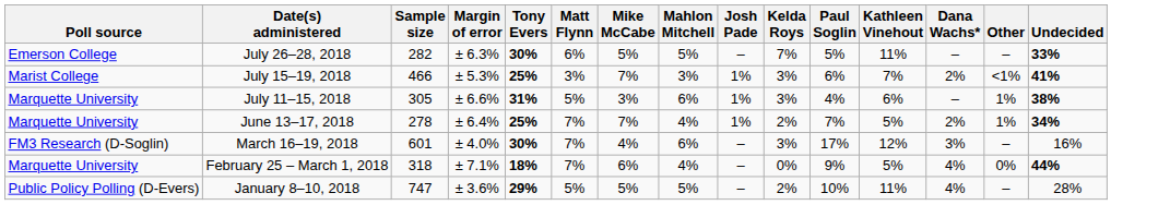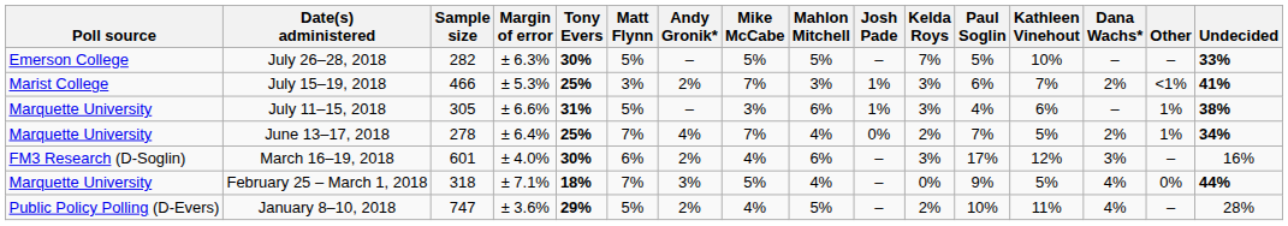 <table class="wikitable" style="font-size:90%;">
 <tr valign=bottom>
 <th>Poll source</th>
 <th>Date(s)<br>administered</th>
 <th>Sample<br>size</th>
 <th>Margin<br>of error</th>
 <th style="width:40px;">Tony<br>Evers</th>
 <th style="width:40px;">Matt<br>Flynn</th>
+<th style="width:40px;">Andy<br>Gronik*</th>
 <th style="width:40px;">Mike<br>McCabe</th>
 <th style="width:40px;">Mahlon<br>Mitchell</th>
 <th style="width:40px;">Josh<br>Pade</th>
 <th style="width:40px;">Kelda<br>Roys</th>
 <th style="width:40px;">Paul<br>Soglin</th>
 <th style="width:40px;">Kathleen<br>Vinehout</th>
 <th style="width:40px;">Dana<br>Wachs*</th>
 <th>Other</th>
 <th>Undecided</th>
 </tr>
 <tr>
 <td><a href='#'>Emerson College</a></td>
 <td align=center>July 26–28, 2018</td>
 <td align=center>282</td>
 <td align=center>± 6.3%</td>
 <td><strong>30%</strong></td>
-<td align=center>6%</td>
+<td align=center>5%</td>
+<td align=center>–</td>
 <td align=center>5%</td>
 <td align=center>5%</td>
 <td align=center>–</td>
 <td align=center>7%</td>
 <td align=center>5%</td>
-<td align=center>11%</td>
+<td align=center>10%</td>
 <td align=center>–</td>
 <td align=center>–</td>
 <td><strong>33%</strong></td>
 </tr>
 <tr>
 <td><a href='#'>Marist College</a></td>
 <td align=center>July 15–19, 2018</td>
 <td align=center>466</td>
 <td align=center>± 5.3%</td>
 <td><strong>25%</strong></td>
 <td align=center>3%</td>
+<td align=center>2%</td>
 <td align=center>7%</td>
 <td align=center>3%</td>
 <td align=center>1%</td>
 <td align=center>3%</td>
 <td align=center>6%</td>
 <td align=center>7%</td>
 <td align=center>2%</td>
 <td align=center><1%</td>
 <td><strong>41%</strong></td>
 </tr>
 <tr>
 <td><a href='#'>Marquette University</a></td>
 <td align=center>July 11–15, 2018</td>
 <td align=center>305</td>
 <td align=center>± 6.6%</td>
 <td><strong>31%</strong></td>
 <td align=center>5%</td>
+<td align=center>–</td>
 <td align=center>3%</td>
 <td align=center>6%</td>
 <td align=center>1%</td>
 <td align=center>3%</td>
 <td align=center>4%</td>
 <td align=center>6%</td>
 <td align=center>–</td>
 <td align=center>1%</td>
 <td><strong>38%</strong></td>
 </tr>
 <tr>
 <td><a href='#'>Marquette University</a></td>
 <td align=center>June 13–17, 2018</td>
 <td align=center>278</td>
 <td align=center>± 6.4%</td>
 <td><strong>25%</strong></td>
 <td align=center>7%</td>
+<td align=center>4%</td>
 <td align=center>7%</td>
 <td align=center>4%</td>
-<td align=center>1%</td>
+<td align=center>0%</td>
 <td align=center>2%</td>
 <td align=center>7%</td>
 <td align=center>5%</td>
 <td align=center>2%</td>
 <td align=center>1%</td>
 <td><strong>34%</strong></td>
 </tr>
 <tr>
 <td><a href='#'>FM3 Research</a> (D-Soglin)</td>
 <td align=center>March 16–19, 2018</td>
 <td align=center>601</td>
 <td align=center>± 4.0%</td>
 <td><strong>30%</strong></td>
-<td align=center>7%</td>
+<td align=center>6%</td>
+<td align=center>2%</td>
 <td align=center>4%</td>
 <td align=center>6%</td>
 <td align=center>–</td>
 <td align=center>3%</td>
 <td align=center>17%</td>
 <td align=center>12%</td>
 <td align=center>3%</td>
 <td align=center>–</td>
 <td align=center>16%</td>
 </tr>
 <tr>
 <td><a href='#'>Marquette University</a></td>
 <td align=center>February 25 – March 1, 2018</td>
 <td align=center>318</td>
 <td align=center>± 7.1%</td>
 <td><strong>18%</strong></td>
 <td align=center>7%</td>
-<td align=center>6%</td>
+<td align=center>3%</td>
+<td align=center>5%</td>
 <td align=center>4%</td>
 <td align=center>–</td>
 <td align=center>0%</td>
 <td align=center>9%</td>
 <td align=center>5%</td>
 <td align=center>4%</td>
 <td align=center>0%</td>
 <td><strong>44%</strong></td>
 </tr>
 <tr>
 <td><a href='#'>Public Policy Polling</a> (D-Evers)</td>
 <td align=center>January 8–10, 2018</td>
 <td align=center>747</td>
 <td align=center>± 3.6%</td>
 <td><strong>29%</strong></td>
 <td align=center>5%</td>
-<td align=center>5%</td>
+<td align=center>2%</td>
+<td align=center>4%</td>
 <td align=center>5%</td>
 <td align=center>–</td>
 <td align=center>2%</td>
 <td align=center>10%</td>
 <td align=center>11%</td>
 <td align=center>4%</td>
 <td align=center>–</td>
 <td align=center>28%</td>
 </tr>
 </table>
